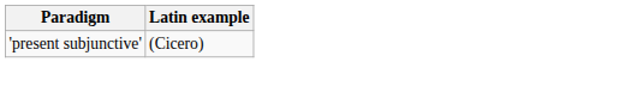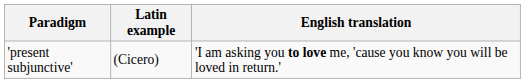 <table class="wikitable">
 <tr>
 <th>Paradigm</th>
 <th>Latin example</th>
+<th>English translation</th>
 </tr>
 <tr>
 <td>'present subjunctive'</td>
 <td> (Cicero)</td>
+<td>'I am asking you <strong>to love</strong> me, 'cause you know you will be loved in return.'</td>
 </tr>
 </table>
